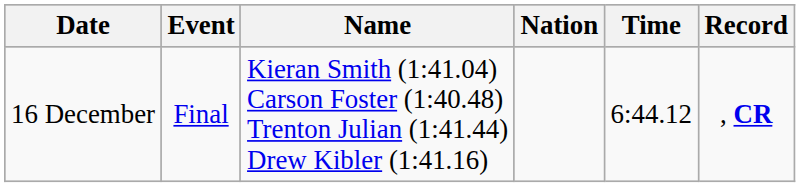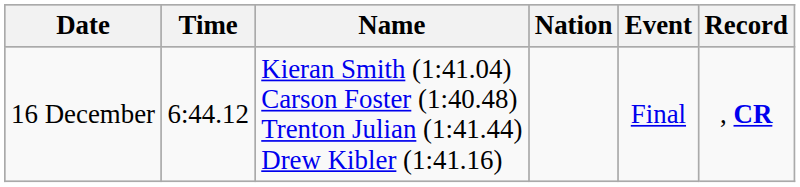 <table class="wikitable" style=text-align:center>
 <tr>
 <th>Date</th>
-<th>Event</th>
+<th>Time</th>
 <th>Name</th>
 <th>Nation</th>
-<th>Time</th>
+<th>Event</th>
 <th>Record</th>
 </tr>
 <tr>
 <td>16 December</td>
-<td><a href='#'>Final</a></td>
+<td>6:44.12</td>
 <td align=left><a href='#'>Kieran Smith</a> (1:41.04)<br><a href='#'>Carson Foster</a> (1:40.48)<br><a href='#'>Trenton Julian</a> (1:41.44)<br><a href='#'>Drew Kibler</a> (1:41.16)</td>
 <td align=left></td>
-<td>6:44.12</td>
+<td><a href='#'>Final</a></td>
 <td>, <strong><a href='#'>CR</a></strong></td>
 </tr>
 </table>
